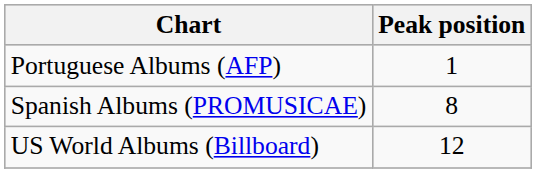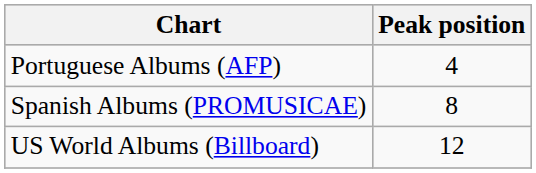 <table class="wikitable">
 <tr>
 <th>Chart</th>
 <th>Peak position</th>
 </tr>
 <tr>
 <td>Portuguese Albums (<a href='#'>AFP</a>)</td>
-<td style="text-align:center;">1</td>
+<td style="text-align:center;">4</td>
 </tr>
 <tr>
 <td>Spanish Albums (<a href='#'>PROMUSICAE</a>)</td>
 <td style="text-align:center;">8</td>
 </tr>
 <tr>
 <td>US World Albums (<a href='#'>Billboard</a>)</td>
 <td style="text-align:center;">12</td>
 </tr>
 </table>
